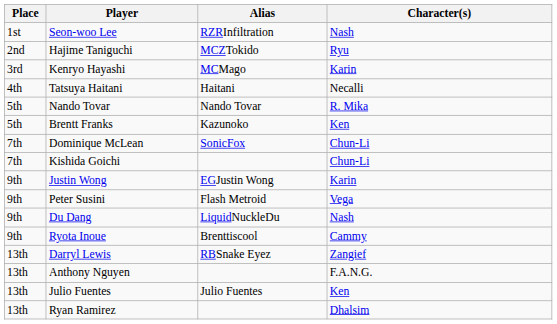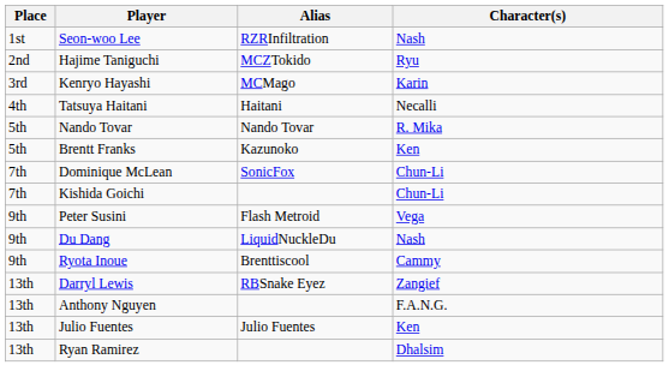 <table class="wikitable">
 <tr>
 <th style="width:50px;">Place</th>
 <th style="width:200px;">Player</th>
 <th style="width:170px;">Alias</th>
 <th style="width:300px;">Character(s)</th>
 </tr>
 <tr>
 <td>1st</td>
 <td> <a href='#'>Seon-woo Lee</a></td>
 <td><a href='#'>RZR</a>Infiltration</td>
 <td><a href='#'>Nash</a></td>
 </tr>
 <tr>
 <td>2nd</td>
 <td> Hajime Taniguchi</td>
 <td><a href='#'>MCZ</a>Tokido</td>
 <td><a href='#'>Ryu</a></td>
 </tr>
 <tr>
 <td>3rd</td>
 <td> Kenryo Hayashi</td>
 <td><a href='#'>MC</a>Mago</td>
 <td><a href='#'>Karin</a></td>
 </tr>
 <tr>
 <td>4th</td>
 <td> Tatsuya Haitani</td>
 <td>Haitani</td>
 <td>Necalli</td>
 </tr>
 <tr>
 <td>5th</td>
 <td> Nando Tovar</td>
 <td>Nando Tovar</td>
 <td><a href='#'>R. Mika</a></td>
 </tr>
 <tr>
 <td>5th</td>
 <td> Brentt Franks</td>
 <td>Kazunoko</td>
 <td><a href='#'>Ken</a></td>
 </tr>
 <tr>
 <td>7th</td>
 <td> Dominique McLean</td>
 <td><a href='#'>SonicFox</a></td>
 <td><a href='#'>Chun-Li</a></td>
 </tr>
 <tr>
 <td>7th</td>
 <td> Kishida Goichi</td>
 <td></td>
 <td><a href='#'>Chun-Li</a></td>
 </tr>
 <tr>
 <td>9th</td>
-<td> <a href='#'>Justin Wong</a></td>
-<td><a href='#'>EG</a>Justin Wong</td>
-<td><a href='#'>Karin</a></td>
-</tr>
-<tr>
-<td>9th</td>
 <td> Peter Susini</td>
 <td>Flash Metroid</td>
 <td><a href='#'>Vega</a></td>
 </tr>
 <tr>
 <td>9th</td>
 <td> <a href='#'>Du Dang</a></td>
 <td><a href='#'>Liquid</a>NuckleDu</td>
 <td><a href='#'>Nash</a></td>
 </tr>
 <tr>
 <td>9th</td>
 <td> <a href='#'>Ryota Inoue</a></td>
 <td>Brenttiscool</td>
 <td><a href='#'>Cammy</a></td>
 </tr>
 <tr>
 <td>13th</td>
 <td> <a href='#'>Darryl Lewis</a></td>
 <td><a href='#'>RB</a>Snake Eyez</td>
 <td><a href='#'>Zangief</a></td>
 </tr>
 <tr>
 <td>13th</td>
 <td> Anthony Nguyen</td>
 <td></td>
 <td>F.A.N.G.</td>
 </tr>
 <tr>
 <td>13th</td>
 <td> Julio Fuentes</td>
 <td>Julio Fuentes</td>
 <td><a href='#'>Ken</a></td>
 </tr>
 <tr>
 <td>13th</td>
 <td> Ryan Ramirez</td>
 <td></td>
 <td><a href='#'>Dhalsim</a></td>
 </tr>
 </table>
